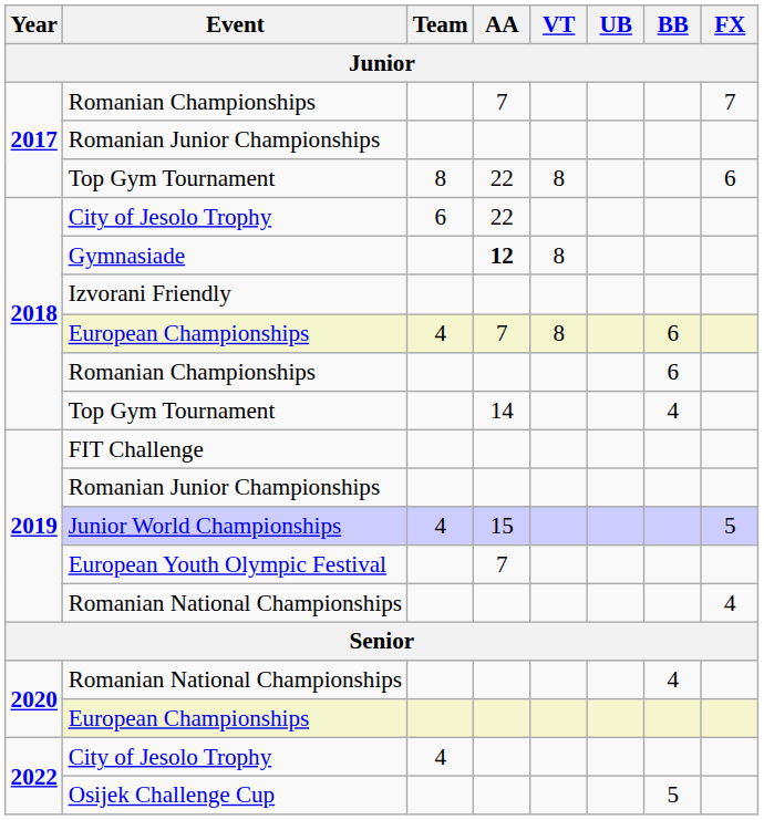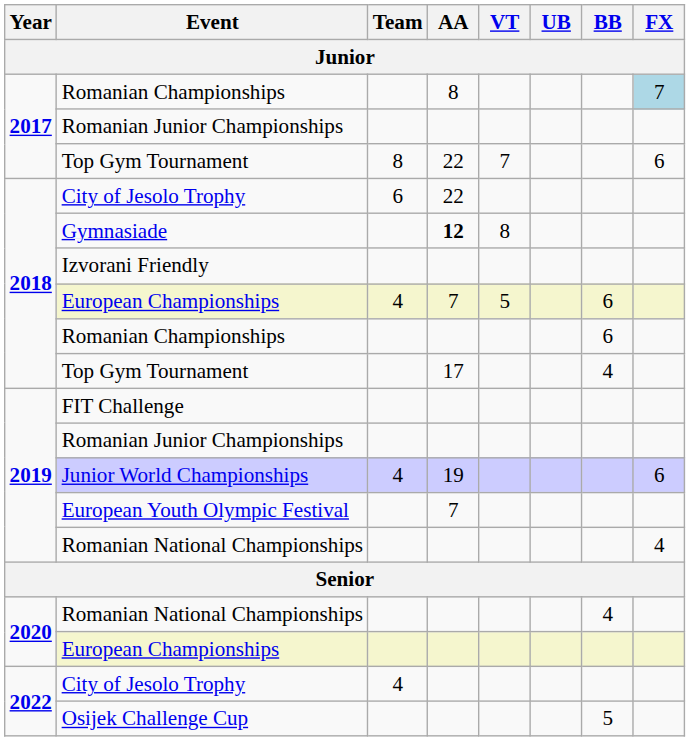 <table class="wikitable" style="text-align:center; font-size:95%;">
 <tr>
 <th align=center>Year</th>
 <th align=center>Event</th>
 <th style="width:30px;">Team</th>
 <th style="width:30px;">AA</th>
 <th style="width:30px;"><a href='#'>VT</a></th>
 <th style="width:30px;"><a href='#'>UB</a></th>
 <th style="width:30px;"><a href='#'>BB</a></th>
 <th style="width:30px;"><a href='#'>FX</a></th>
 </tr>
 <tr>
 <th colspan="8"><strong>Junior</strong></th>
 </tr>
 <tr>
 <td rowspan="3"><strong><a href='#'>2017</a></strong></td>
 <td align=left>Romanian Championships</td>
 <td></td>
-<td>7</td>
+<td>8</td>
 <td></td>
 <td></td>
 <td></td>
-<td>7</td>
+<td style="background: lightblue;">7</td>
 </tr>
 <tr>
 <td align=left>Romanian Junior Championships</td>
 <td></td>
 <td></td>
 <td></td>
 <td></td>
 <td></td>
 <td></td>
 </tr>
 <tr>
 <td align=left>Top Gym Tournament</td>
 <td>8</td>
 <td>22</td>
-<td>8</td>
+<td>7</td>
 <td></td>
 <td></td>
 <td>6</td>
 </tr>
 <tr>
 <td rowspan="6"><strong><a href='#'>2018</a></strong></td>
 <td align=left><a href='#'>City of Jesolo Trophy</a></td>
 <td>6</td>
 <td>22</td>
 <td></td>
 <td></td>
 <td></td>
 <td></td>
 </tr>
 <tr>
 <td align=left><a href='#'>Gymnasiade</a></td>
 <td></td>
 <td><strong>12</strong></td>
 <td>8</td>
 <td></td>
 <td></td>
 <td></td>
 </tr>
 <tr>
 <td align=left>Izvorani Friendly</td>
 <td></td>
 <td></td>
 <td></td>
 <td></td>
 <td></td>
 <td></td>
 </tr>
 <tr bgcolor=#F5F6CE>
 <td align=left><a href='#'>European Championships</a></td>
 <td>4</td>
 <td>7</td>
-<td>8</td>
+<td>5</td>
 <td></td>
 <td>6</td>
 <td></td>
 </tr>
 <tr>
 <td align=left>Romanian Championships</td>
 <td></td>
 <td></td>
 <td></td>
 <td></td>
 <td>6</td>
 <td></td>
 </tr>
 <tr>
 <td align=left>Top Gym Tournament</td>
 <td></td>
-<td>14</td>
+<td>17</td>
 <td></td>
 <td></td>
 <td>4</td>
 <td></td>
 </tr>
 <tr>
 <td rowspan="5"><strong><a href='#'>2019</a></strong></td>
 <td align=left>FIT Challenge</td>
 <td></td>
 <td></td>
 <td></td>
 <td></td>
 <td></td>
 <td></td>
 </tr>
 <tr>
 <td align=left>Romanian Junior Championships</td>
 <td></td>
 <td></td>
 <td></td>
 <td></td>
 <td></td>
 <td></td>
 </tr>
 <tr bgcolor=#CCCCFF>
 <td align=left><a href='#'>Junior World Championships</a></td>
 <td>4</td>
-<td>15</td>
+<td>19</td>
 <td></td>
 <td></td>
 <td></td>
-<td>5</td>
+<td>6</td>
 </tr>
 <tr>
 <td align=left><a href='#'>European Youth Olympic Festival</a></td>
 <td></td>
 <td>7</td>
 <td></td>
 <td></td>
 <td></td>
 <td></td>
 </tr>
 <tr>
 <td align=left>Romanian National Championships</td>
 <td></td>
 <td></td>
 <td></td>
 <td></td>
 <td></td>
 <td>4</td>
 </tr>
 <tr>
 <th colspan="8"><strong>Senior</strong></th>
 </tr>
 <tr>
 <td rowspan="2"><strong><a href='#'>2020</a></strong></td>
 <td align=left>Romanian National Championships</td>
 <td></td>
 <td></td>
 <td></td>
 <td></td>
 <td>4</td>
 <td></td>
 </tr>
 <tr bgcolor=#F5F6CE>
 <td align=left><a href='#'>European Championships</a></td>
 <td></td>
 <td></td>
 <td></td>
 <td></td>
 <td></td>
 <td></td>
 </tr>
 <tr>
 <td rowspan="3"><strong><a href='#'>2022</a></strong></td>
 <td align=left><a href='#'>City of Jesolo Trophy</a></td>
 <td>4</td>
 <td></td>
 <td></td>
 <td></td>
 <td></td>
 <td></td>
 </tr>
 <tr>
 <td align=left><a href='#'>Osijek Challenge Cup</a></td>
 <td></td>
 <td></td>
 <td></td>
 <td></td>
 <td>5</td>
 <td></td>
 </tr>
 </table>
